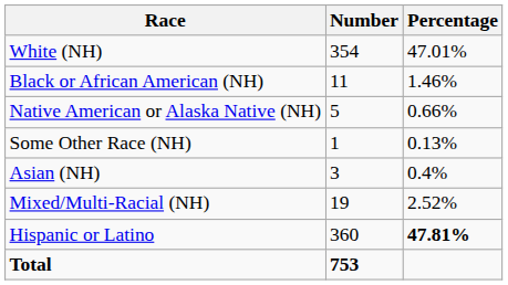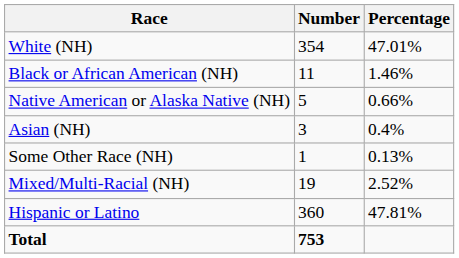 <table class="wikitable">
 <tr>
 <th>Race</th>
 <th>Number</th>
 <th>Percentage</th>
 </tr>
 <tr>
 <td><a href='#'>White</a> (NH)</td>
 <td>354</td>
 <td>47.01%</td>
 </tr>
 <tr>
 <td><a href='#'>Black or African American</a> (NH)</td>
 <td>11</td>
 <td>1.46%</td>
 </tr>
 <tr>
 <td><a href='#'>Native American</a> or <a href='#'>Alaska Native</a> (NH)</td>
 <td>5</td>
 <td>0.66%</td>
 </tr>
 <tr>
+<td><a href='#'>Asian</a> (NH)</td>
+<td>3</td>
+<td>0.4%</td>
+</tr>
+<tr>
 <td>Some Other Race (NH)</td>
 <td>1</td>
 <td>0.13%</td>
-</tr>
-<tr>
-<td><a href='#'>Asian</a> (NH)</td>
-<td>3</td>
-<td>0.4%</td>
 </tr>
 <tr>
 <td><a href='#'>Mixed/Multi-Racial</a> (NH)</td>
 <td>19</td>
 <td>2.52%</td>
 </tr>
 <tr>
 <td><a href='#'>Hispanic or Latino</a></td>
 <td>360</td>
-<td><strong>47.81%</strong></td>
+<td>47.81%</td>
 </tr>
 <tr>
 <td><strong>Total</strong></td>
 <td><strong>753</strong></td>
 <td></td>
 </tr>
 </table>
